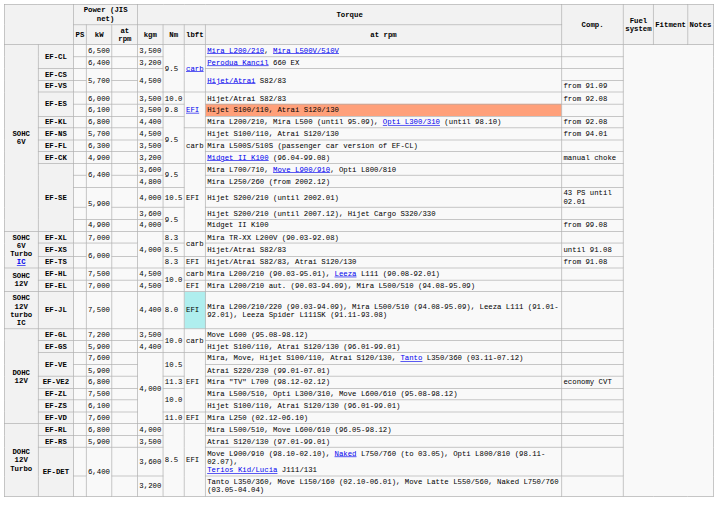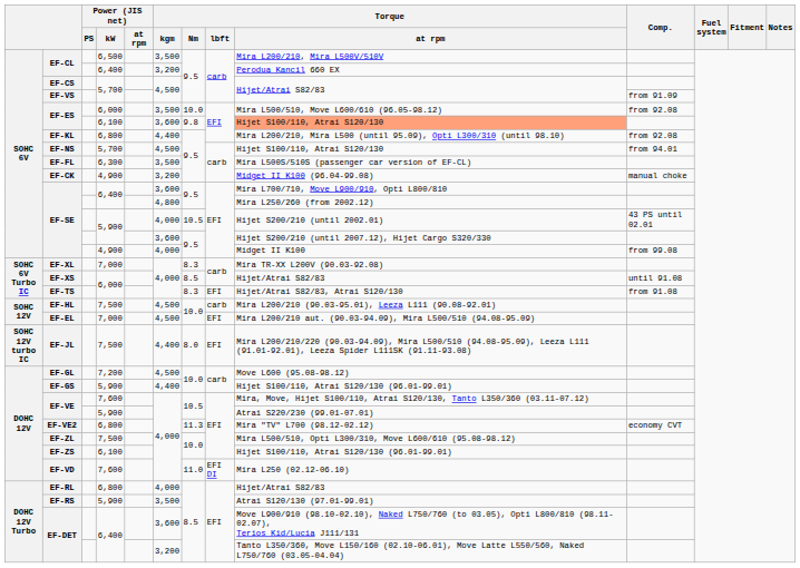 <table class="wikitable" width="70%" style="font-size:88%;">
 <tr>
 <th rowspan="2" colspan="2"></th>
 <th colspan="3">Power (JIS net)</th>
 <th colspan="4">Torque</th>
 <th rowspan="2">Comp.</th>
 <th rowspan="2">Fuel<br>system</th>
 <th rowspan="2">Fitment</th>
 <th rowspan="2">Notes</th>
 </tr>
 <tr>
 <th>PS</th>
 <th>kW</th>
 <th>at rpm</th>
 <th>kgm</th>
 <th>Nm</th>
 <th>lbft</th>
 <th>at rpm</th>
 </tr>
 <tr>
 <th rowspan="15">SOHC<br>6V</th>
 <th rowspan="2" width="50">EF-CL</th>
 <td></td>
 <td>6,500</td>
 <td></td>
 <td>3,500</td>
 <td rowspan="4">9.5</td>
 <td rowspan="4"><a href='#'>carb</a></td>
 <td><a href='#'>Mira L200/210</a>, <a href='#'>Mira L500V/510V</a></td>
 <td></td>
 </tr>
 <tr>
 <td></td>
 <td>6,400</td>
 <td></td>
 <td>3,200</td>
 <td><a href='#'>Perodua Kancil</a> 660 EX</td>
 <td></td>
 </tr>
 <tr>
 <th>EF-CS</th>
 <td></td>
 <td rowspan="2">5,700</td>
 <td></td>
 <td rowspan="2">4,500</td>
 <td rowspan="2"><a href='#'>Hijet/Atrai</a> S82/83</td>
 <td></td>
 </tr>
 <tr>
 <th>EF-VS</th>
 <td></td>
 <td></td>
 <td>from 91.09</td>
 </tr>
 <tr>
 <th rowspan="2">EF-ES</th>
 <td></td>
 <td>6,000</td>
 <td></td>
 <td>3,500</td>
 <td>10.0</td>
 <td rowspan="3"><a href='#'>EFI</a></td>
-<td>Hijet/Atrai S82/83</td>
+<td>Mira L500/510, Move L600/610 (96.05-98.12)</td>
 <td>from 92.08</td>
 </tr>
 <tr>
 <td></td>
 <td>6,100</td>
 <td></td>
-<td>3,500</td>
+<td>3,600</td>
 <td>9.8</td>
 <td style="background: lightsalmon;">Hijet S100/110, Atrai S120/130</td>
 <td></td>
 </tr>
 <tr>
 <th>EF-KL</th>
 <td></td>
 <td>6,800</td>
 <td></td>
 <td>4,400</td>
 <td rowspan="4">9.5</td>
 <td>Mira L200/210, Mira L500 (until 95.09), <a href='#'>Opti L300/310</a> (until 98.10)</td>
 <td>from 92.08</td>
 </tr>
 <tr>
 <th>EF-NS</th>
 <td></td>
 <td>5,700</td>
 <td></td>
 <td>4,500</td>
 <td rowspan="3">carb</td>
 <td>Hijet S100/110, Atrai S120/130</td>
 <td>from 94.01</td>
 </tr>
 <tr>
 <th rowspan="1">EF-FL</th>
 <td></td>
 <td>6,300</td>
 <td></td>
 <td>3,500</td>
 <td>Mira L500S/510S (passenger car version of EF-CL)</td>
 <td></td>
 </tr>
 <tr>
 <th rowspan="1">EF-CK</th>
 <td></td>
 <td>4,900</td>
 <td></td>
 <td>3,200</td>
 <td><a href='#'>Midget II K100</a> (96.04-99.08)</td>
 <td>manual choke</td>
 </tr>
 <tr>
 <th rowspan="5">EF-SE</th>
 <td></td>
 <td rowspan="2">6,400</td>
 <td></td>
 <td>3,600</td>
 <td rowspan="2">9.5</td>
 <td rowspan="5">EFI</td>
 <td>Mira L700/710, <a href='#'>Move L900/910</a>, Opti L800/810</td>
 <td></td>
 </tr>
 <tr>
 <td></td>
 <td></td>
 <td>4,800</td>
 <td>Mira L250/260 (from 2002.12)</td>
 <td></td>
 </tr>
 <tr>
 <td></td>
 <td rowspan="2">5,900</td>
 <td></td>
 <td>4,000</td>
 <td>10.5</td>
 <td>Hijet S200/210 (until 2002.01)</td>
 <td>43 PS until 02.01</td>
 </tr>
 <tr>
 <td></td>
 <td></td>
 <td>3,600</td>
 <td rowspan="2">9.5</td>
 <td>Hijet S200/210 (until 2007.12), Hijet Cargo S320/330</td>
 <td></td>
 </tr>
 <tr>
 <td></td>
 <td>4,900</td>
 <td></td>
 <td>4,000</td>
 <td>Midget II K100</td>
 <td>from 99.08</td>
 </tr>
 <tr>
 <th rowspan="3">SOHC 6V<br>Turbo <a href='#'>IC</a></th>
 <th>EF-XL</th>
 <td></td>
 <td>7,000</td>
 <td></td>
 <td rowspan="3">4,000</td>
 <td>8.3</td>
 <td rowspan="2">carb</td>
 <td>Mira TR-XX L200V (90.03-92.08)</td>
 <td></td>
 </tr>
 <tr>
 <th>EF-XS</th>
 <td></td>
 <td rowspan="2">6,000</td>
 <td></td>
 <td>8.5</td>
 <td>Hijet/Atrai S82/83</td>
 <td>until 91.08</td>
 </tr>
 <tr>
 <th>EF-TS</th>
 <td></td>
 <td></td>
 <td>8.3</td>
 <td>EFI</td>
 <td>Hijet/Atrai S82/83, Atrai S120/130</td>
 <td>from 91.08</td>
 </tr>
 <tr>
 <th rowspan="2">SOHC 12V</th>
 <th>EF-HL</th>
 <td></td>
 <td>7,500</td>
 <td></td>
 <td rowspan="1">4,500</td>
 <td rowspan="2">10.0</td>
 <td rowspan="1">carb</td>
 <td>Mira L200/210 (90.03-95.01), <a href='#'>Leeza</a> L111 (90.08-92.01)</td>
 <td></td>
 </tr>
 <tr>
 <th>EF-EL</th>
 <td></td>
 <td>7,000</td>
 <td></td>
 <td rowspan="1">4,500</td>
 <td>EFI</td>
 <td>Mira L200/210 aut. (90.03-94.09), Mira L500/510 (94.08-95.09)</td>
 <td></td>
 </tr>
 <tr>
 <th rowspan="1">SOHC 12V<br>turbo IC</th>
 <th>EF-JL</th>
 <td></td>
 <td>7,500</td>
 <td></td>
 <td rowspan="1">4,400</td>
 <td>8.0</td>
-<td rowspan="1" style="background: paleturquoise;">EFI</td>
+<td rowspan="1">EFI</td>
 <td>Mira L200/210/220 (90.03-94.09), Mira L500/510 (94.08-95.09), Leeza L111 (91.01-92.01), Leeza Spider L111SK (91.11-93.08)</td>
 <td></td>
 </tr>
 <tr>
 <th rowspan="8">DOHC 12V</th>
 <th>EF-GL</th>
 <td></td>
 <td>7,200</td>
 <td></td>
-<td rowspan="1">3,500</td>
+<td rowspan="1">4,500</td>
 <td rowspan="2">10.0</td>
 <td rowspan="2">carb</td>
 <td>Move L600 (95.08-98.12)</td>
 <td></td>
 </tr>
 <tr>
 <th>EF-GS</th>
 <td></td>
 <td>5,900</td>
 <td></td>
 <td rowspan="1">4,400</td>
 <td>Hijet S100/110, Atrai S120/130 (96.01-99.01)</td>
 <td></td>
 </tr>
 <tr>
 <th rowspan="2">EF-VE</th>
 <td></td>
 <td>7,600</td>
 <td></td>
 <td rowspan="6">4,000</td>
 <td rowspan="2">10.5</td>
 <td rowspan="5">EFI</td>
 <td>Mira, Move, Hijet S100/110, Atrai S120/130, <a href='#'>Tanto</a> L350/360 (03.11-07.12)</td>
 <td></td>
 </tr>
 <tr>
 <td></td>
 <td>5,900</td>
 <td></td>
 <td>Atrai S220/230 (99.01-07.01)</td>
 <td></td>
 </tr>
 <tr>
 <th>EF-VE2</th>
 <td></td>
 <td>6,800</td>
 <td></td>
 <td>11.3</td>
 <td>Mira "TV" L700 (98.12-02.12)</td>
 <td>economy CVT</td>
 </tr>
 <tr>
 <th>EF-ZL</th>
 <td></td>
 <td>7,500</td>
 <td></td>
 <td rowspan="2">10.0</td>
 <td>Mira L500/510, Opti L300/310, Move L600/610 (95.08-98.12)</td>
 <td></td>
 </tr>
 <tr>
 <th>EF-ZS</th>
 <td></td>
 <td>6,100</td>
 <td></td>
 <td>Hijet S100/110, Atrai S120/130 (96.01-99.01)</td>
 <td></td>
 </tr>
 <tr>
 <th>EF-VD</th>
 <td></td>
 <td>7,600</td>
 <td></td>
 <td>11.0</td>
-<td>EFI</td>
+<td>EFI <a href='#'>DI</a></td>
 <td>Mira L250 (02.12-06.10)</td>
 <td></td>
 </tr>
 <tr>
 <th rowspan="4">DOHC 12V<br>Turbo</th>
 <th>EF-RL</th>
 <td></td>
 <td>6,800</td>
 <td></td>
 <td>4,000</td>
 <td rowspan="4">8.5</td>
 <td rowspan="4">EFI</td>
-<td>Mira L500/510, Move L600/610 (96.05-98.12)</td>
+<td>Hijet/Atrai S82/83</td>
 <td></td>
 </tr>
 <tr>
 <th>EF-RS</th>
 <td></td>
 <td>5,900</td>
 <td></td>
 <td>3,500</td>
 <td>Atrai S120/130 (97.01-99.01)</td>
 <td></td>
 </tr>
 <tr>
 <th rowspan="2">EF-DET</th>
 <td></td>
 <td rowspan="2">6,400</td>
 <td></td>
 <td>3,600</td>
 <td>Move L900/910 (98.10-02.10), <a href='#'>Naked</a> L750/760 (to 03.05), Opti L800/810 (98.11-02.07),<br><a href='#'>Terios Kid/Lucia</a> J111/131</td>
 <td></td>
 </tr>
 <tr>
 <td></td>
 <td></td>
 <td>3,200</td>
 <td>Tanto L350/360, Move L150/160 (02.10-06.01), Move Latte L550/560, Naked L750/760 (03.05-04.04)</td>
 <td></td>
 </tr>
 </table>
